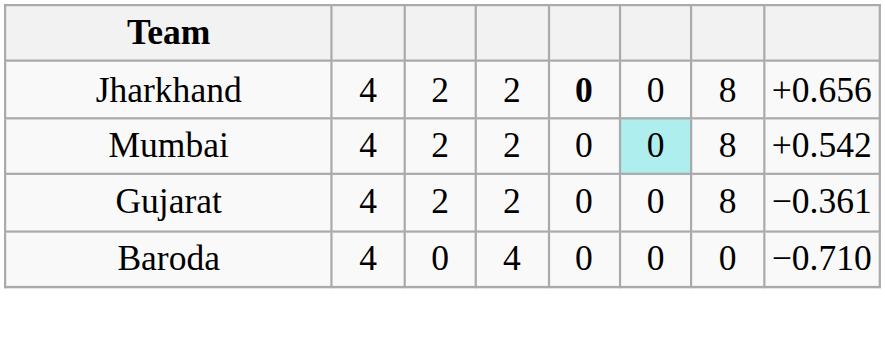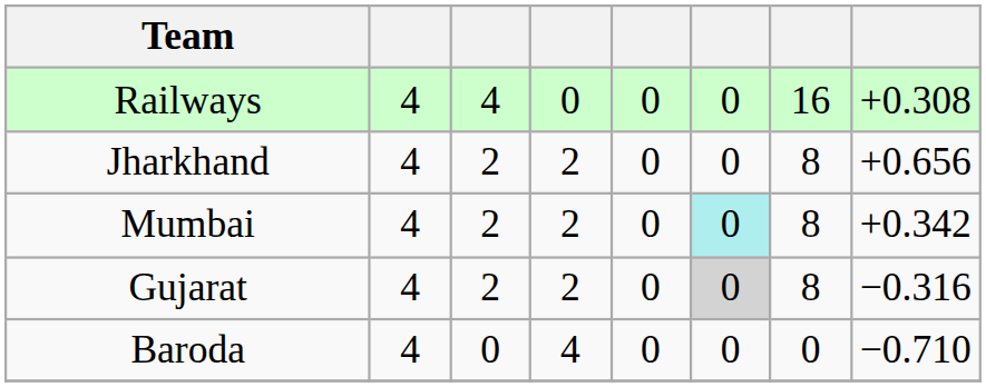 <table class="wikitable" style="text-align:center">
 <tr>
 <th style="width:140px;">Team</th>
 <th style="width:25px;"></th>
 <th style="width:25px;"></th>
 <th style="width:25px;"></th>
 <th style="width:25px;"></th>
 <th style="width:25px;"></th>
 <th style="width:25px;"></th>
 <th style="width:40px;"></th>
 </tr>
+<tr style="background:#cfc;">
+<td>Railways</td>
+<td>4</td>
+<td>4</td>
+<td>0</td>
+<td>0</td>
+<td>0</td>
+<td>16</td>
+<td>+0.308</td>
+</tr>
 <tr>
 <td>Jharkhand</td>
 <td>4</td>
 <td>2</td>
 <td>2</td>
-<td><strong>0</strong></td>
+<td>0</td>
 <td>0</td>
 <td>8</td>
 <td>+0.656</td>
 </tr>
 <tr>
 <td>Mumbai</td>
 <td>4</td>
 <td>2</td>
 <td>2</td>
 <td>0</td>
 <td style="background: paleturquoise;">0</td>
 <td>8</td>
-<td>+0.542</td>
+<td>+0.342</td>
 </tr>
 <tr>
 <td>Gujarat</td>
 <td>4</td>
 <td>2</td>
 <td>2</td>
 <td>0</td>
-<td>0</td>
+<td style="background: lightgrey;">0</td>
 <td>8</td>
-<td>−0.361</td>
+<td>−0.316</td>
 </tr>
 <tr>
 <td>Baroda</td>
 <td>4</td>
 <td>0</td>
 <td>4</td>
 <td>0</td>
 <td>0</td>
 <td>0</td>
 <td>−0.710</td>
 </tr>
 <tr>
 </tr>
 </table>
